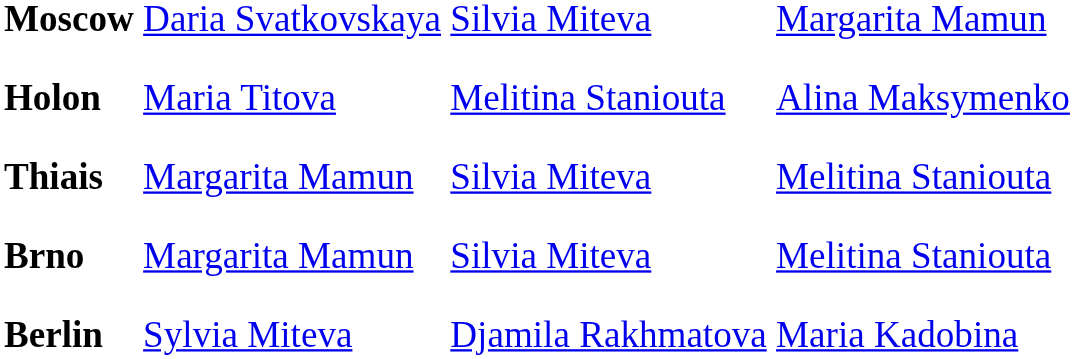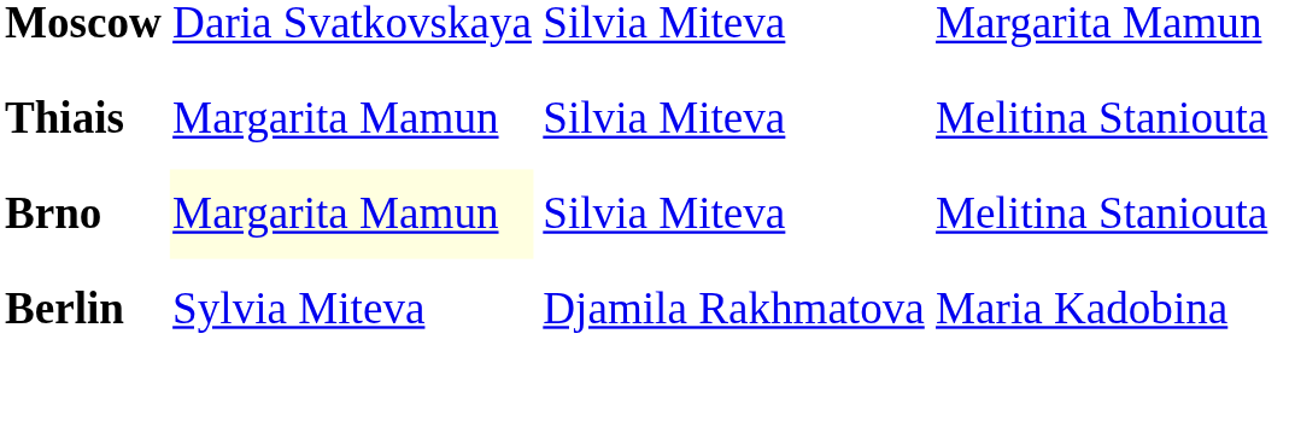 <table>
 <tr>
 <th scope=row style="text-align:left">Moscow</th>
 <td style="height:30px;"> <a href='#'>Daria Svatkovskaya</a></td>
 <td style="height:30px;"> <a href='#'>Silvia Miteva</a></td>
 <td style="height:30px;"> <a href='#'>Margarita Mamun</a></td>
-</tr>
-<tr>
-<th scope=row style="text-align:left">Holon</th>
-<td style="height:30px;"> <a href='#'>Maria Titova</a></td>
-<td style="height:30px;"> <a href='#'>Melitina Staniouta</a></td>
-<td style="height:30px;"> <a href='#'>Alina Maksymenko</a></td>
 </tr>
 <tr>
 <th scope=row style="text-align:left">Thiais</th>
 <td style="height:30px;"> <a href='#'>Margarita Mamun</a></td>
 <td style="height:30px;"> <a href='#'>Silvia Miteva</a></td>
 <td style="height:30px;"> <a href='#'>Melitina Staniouta</a></td>
 </tr>
 <tr>
 <th scope=row style="text-align:left">Brno</th>
-<td style="height:30px;"> <a href='#'>Margarita Mamun</a></td>
+<td style="background: lightyellow; height:30px;"> <a href='#'>Margarita Mamun</a></td>
 <td style="height:30px;"> <a href='#'>Silvia Miteva</a></td>
 <td style="height:30px;"> <a href='#'>Melitina Staniouta</a></td>
 </tr>
 <tr>
 <th scope=row style="text-align:left">Berlin</th>
 <td style="height:30px;"> <a href='#'>Sylvia Miteva</a></td>
 <td style="height:30px;"> <a href='#'>Djamila Rakhmatova</a></td>
 <td style="height:30px;"> <a href='#'>Maria Kadobina</a></td>
 </tr>
 <tr>
 </tr>
 </table>
